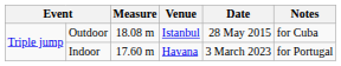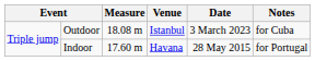 <table class="wikitable">
 <tr>
 <th scope=col colspan=2>Event</th>
 <th scope=col>Measure</th>
 <th scope=col>Venue</th>
 <th scope=col>Date</th>
 <th scope=col>Notes</th>
 </tr>
 <tr>
 <td rowspan=2><a href='#'>Triple jump</a></td>
 <td>Outdoor</td>
 <td align=center>18.08 m</td>
 <td><a href='#'>Istanbul</a></td>
-<td align=right>28 May 2015</td>
+<td align=right>3 March 2023</td>
 <td> for Cuba</td>
 </tr>
 <tr>
 <td>Indoor</td>
 <td align=center>17.60 m</td>
 <td><a href='#'>Havana</a></td>
-<td align=right>3 March 2023</td>
+<td align=right>28 May 2015</td>
 <td> for Portugal</td>
 </tr>
 </table>
